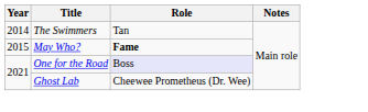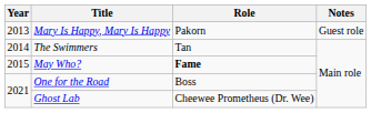 <table class="wikitable">
 <tr>
 <th>Year</th>
 <th>Title</th>
 <th>Role</th>
 <th>Notes</th>
+</tr>
+<tr>
+<td>2013</td>
+<td><em><a href='#'>Mary Is Happy, Mary Is Happy</a></em></td>
+<td>Pakorn</td>
+<td>Guest role</td>
 </tr>
 <tr>
 <td>2014</td>
 <td><em>The Swimmers</em></td>
 <td>Tan</td>
 <td rowspan="4">Main role</td>
 </tr>
 <tr>
 <td>2015</td>
 <td><em><a href='#'>May Who?</a></em></td>
 <td><strong>Fame</strong></td>
 </tr>
 <tr>
 <td rowspan="2">2021</td>
 <td><em><a href='#'>One for the Road</a></em></td>
-<td style="background: lavender;">Boss</td>
+<td>Boss</td>
 </tr>
 <tr>
 <td><em><a href='#'>Ghost Lab</a></em></td>
 <td>Cheewee Prometheus (Dr. Wee)</td>
 </tr>
 </table>
